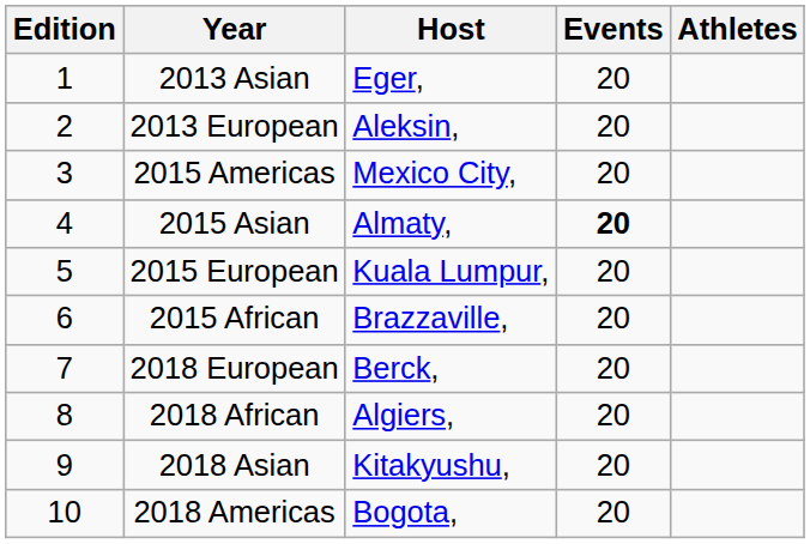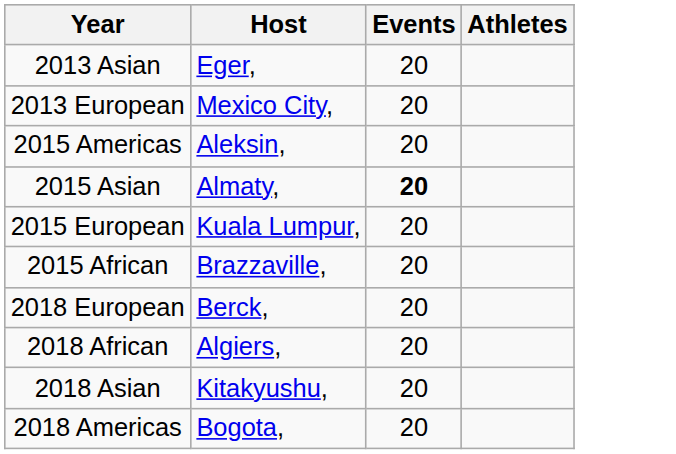 <table class="wikitable">
 <tr>
-<th>Edition</th>
 <th>Year</th>
 <th>Host</th>
 <th>Events</th>
 <th>Athletes</th>
 </tr>
 <tr>
-<td align=center>1</td>
 <td align=center>2013 Asian</td>
 <td><a href='#'>Eger</a>, </td>
 <td align=center>20</td>
 <td align=center></td>
 </tr>
 <tr>
-<td align=center>2</td>
 <td align=center>2013 European</td>
+<td><a href='#'>Mexico City</a>, </td>
+<td align=center>20</td>
+<td align=center></td>
+</tr>
+<tr>
+<td align=center>2015 Americas</td>
 <td><a href='#'>Aleksin</a>, </td>
 <td align=center>20</td>
 <td align=center></td>
 </tr>
 <tr>
-<td align=center>3</td>
-<td align=center>2015 Americas</td>
-<td><a href='#'>Mexico City</a>, </td>
-<td align=center>20</td>
-<td align=center></td>
-</tr>
-<tr>
-<td align=center>4</td>
 <td align=center>2015 Asian</td>
 <td><a href='#'>Almaty</a>, </td>
 <td align=center><strong>20</strong></td>
 <td align=center></td>
 </tr>
 <tr>
-<td align=center>5</td>
 <td align=center>2015 European</td>
 <td><a href='#'>Kuala Lumpur</a>, </td>
 <td align=center>20</td>
 <td align=center></td>
 </tr>
 <tr>
-<td align=center>6</td>
 <td align=center>2015 African</td>
 <td><a href='#'>Brazzaville</a>, </td>
 <td align=center>20</td>
 <td align=center></td>
 </tr>
 <tr>
-<td align=center>7</td>
 <td align=center>2018 European</td>
 <td><a href='#'>Berck</a>, </td>
 <td align=center>20</td>
 <td align=center></td>
 </tr>
 <tr>
-<td align=center>8</td>
 <td align=center>2018 African</td>
 <td><a href='#'>Algiers</a>, </td>
 <td align=center>20</td>
 <td align=center></td>
 </tr>
 <tr>
-<td align=center>9</td>
 <td align=center>2018 Asian</td>
 <td><a href='#'>Kitakyushu</a>, </td>
 <td align=center>20</td>
 <td align=center></td>
 </tr>
 <tr>
-<td align=center>10</td>
 <td align=center>2018 Americas</td>
 <td><a href='#'>Bogota</a>, </td>
 <td align=center>20</td>
 <td align=center></td>
 </tr>
 </table>
